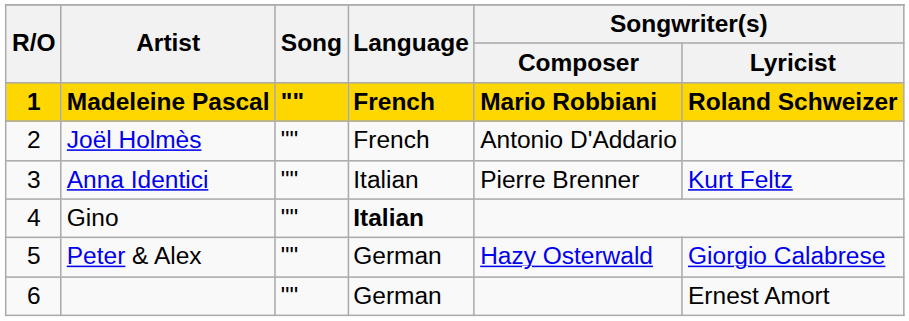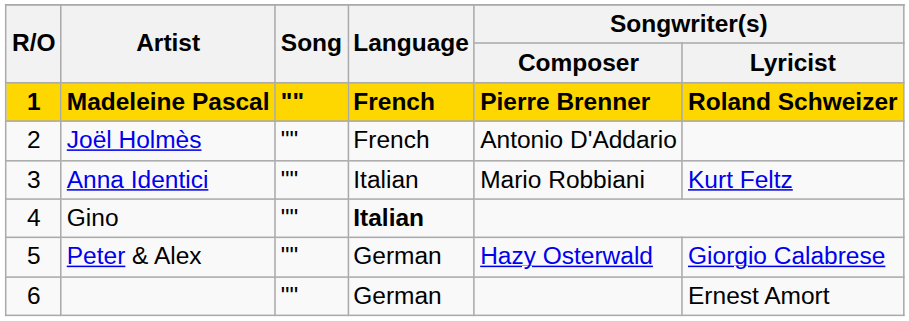 <table class="sortable wikitable" style="margin: 1em auto 1em auto; text-align:left">
 <tr>
 </tr>
 <tr>
 <th rowspan="2">R/O</th>
 <th rowspan="2">Artist</th>
 <th rowspan="2">Song</th>
 <th rowspan="2">Language</th>
 <th colspan="2">Songwriter(s)</th>
 </tr>
 <tr>
 <th>Composer</th>
 <th>Lyricist</th>
 </tr>
 <tr style="font-weight:bold; background:gold;">
 <td align="center">1</td>
 <td>Madeleine Pascal</td>
 <td>""</td>
 <td>French</td>
-<td>Mario Robbiani</td>
+<td>Pierre Brenner</td>
 <td>Roland Schweizer</td>
 </tr>
 <tr>
 <td align="center">2</td>
 <td><a href='#'>Joël Holmès</a></td>
 <td>""</td>
 <td>French</td>
 <td>Antonio D'Addario</td>
 <td></td>
 </tr>
 <tr>
 <td align="center">3</td>
 <td><a href='#'>Anna Identici</a></td>
 <td>""</td>
 <td>Italian</td>
-<td>Pierre Brenner</td>
+<td>Mario Robbiani</td>
 <td><a href='#'>Kurt Feltz</a></td>
 </tr>
 <tr>
 <td align="center">4</td>
 <td>Gino</td>
 <td>""</td>
 <td><strong>Italian</strong></td>
 <td colspan="2"></td>
 </tr>
 <tr>
 <td align="center">5</td>
 <td><a href='#'>Peter</a> & Alex</td>
 <td>""</td>
 <td>German</td>
 <td><a href='#'>Hazy Osterwald</a></td>
 <td><a href='#'>Giorgio Calabrese</a></td>
 </tr>
 <tr>
 <td align="center">6</td>
 <td></td>
 <td>""</td>
 <td>German</td>
 <td></td>
 <td>Ernest Amort</td>
 </tr>
 </table>
